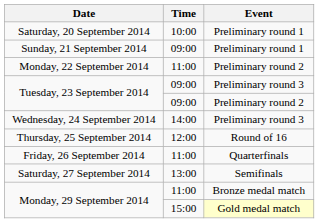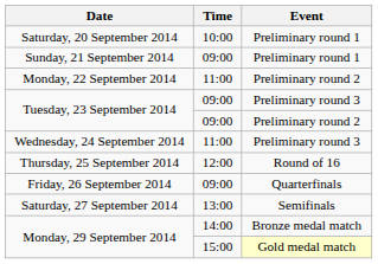 <table class = "wikitable" style="text-align:center;">
 <tr>
 <th width=220>Date</th>
 <th width=50>Time</th>
 <th width=150>Event</th>
 </tr>
 <tr>
 <td>Saturday, 20 September 2014</td>
 <td>10:00</td>
 <td>Preliminary round 1</td>
 </tr>
 <tr>
 <td>Sunday, 21 September 2014</td>
 <td>09:00</td>
 <td>Preliminary round 1</td>
 </tr>
 <tr>
 <td>Monday, 22 September 2014</td>
 <td>11:00</td>
 <td>Preliminary round 2</td>
 </tr>
 <tr>
 <td rowspan=2>Tuesday, 23 September 2014</td>
 <td>09:00</td>
 <td>Preliminary round 3</td>
 </tr>
 <tr>
 <td>09:00</td>
 <td>Preliminary round 2</td>
 </tr>
 <tr>
 <td>Wednesday, 24 September 2014</td>
-<td>14:00</td>
+<td>11:00</td>
 <td>Preliminary round 3</td>
 </tr>
 <tr>
 <td>Thursday, 25 September 2014</td>
 <td>12:00</td>
 <td>Round of 16</td>
 </tr>
 <tr>
 <td>Friday, 26 September 2014</td>
-<td>11:00</td>
+<td>09:00</td>
 <td>Quarterfinals</td>
 </tr>
 <tr>
 <td>Saturday, 27 September 2014</td>
 <td>13:00</td>
 <td>Semifinals</td>
 </tr>
 <tr>
 <td rowspan=2>Monday, 29 September 2014</td>
-<td>11:00</td>
+<td>14:00</td>
 <td>Bronze medal match</td>
 </tr>
 <tr>
 <td>15:00</td>
 <td bgcolor=ffffcc>Gold medal match</td>
 </tr>
 </table>
